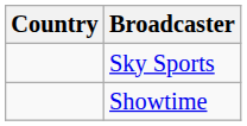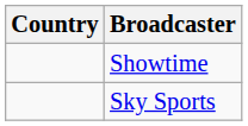 <table class="wikitable">
 <tr>
 <th align=center>Country</th>
 <th align=center>Broadcaster</th>
 </tr>
 <tr>
 <td></td>
-<td><a href='#'>Sky Sports</a></td>
+<td><a href='#'>Showtime</a></td>
 </tr>
 <tr>
 <td></td>
-<td><a href='#'>Showtime</a></td>
+<td><a href='#'>Sky Sports</a></td>
 </tr>
 </table>
